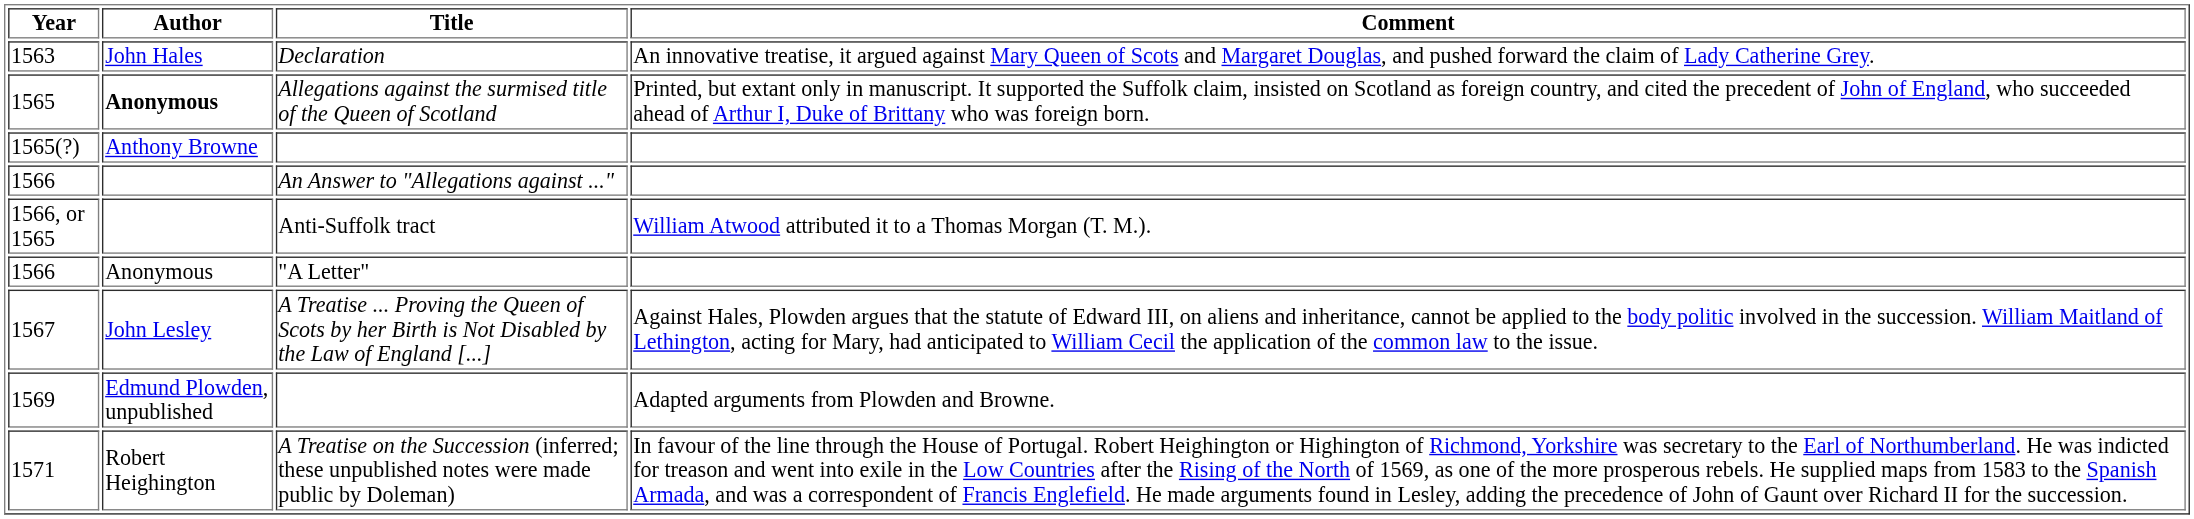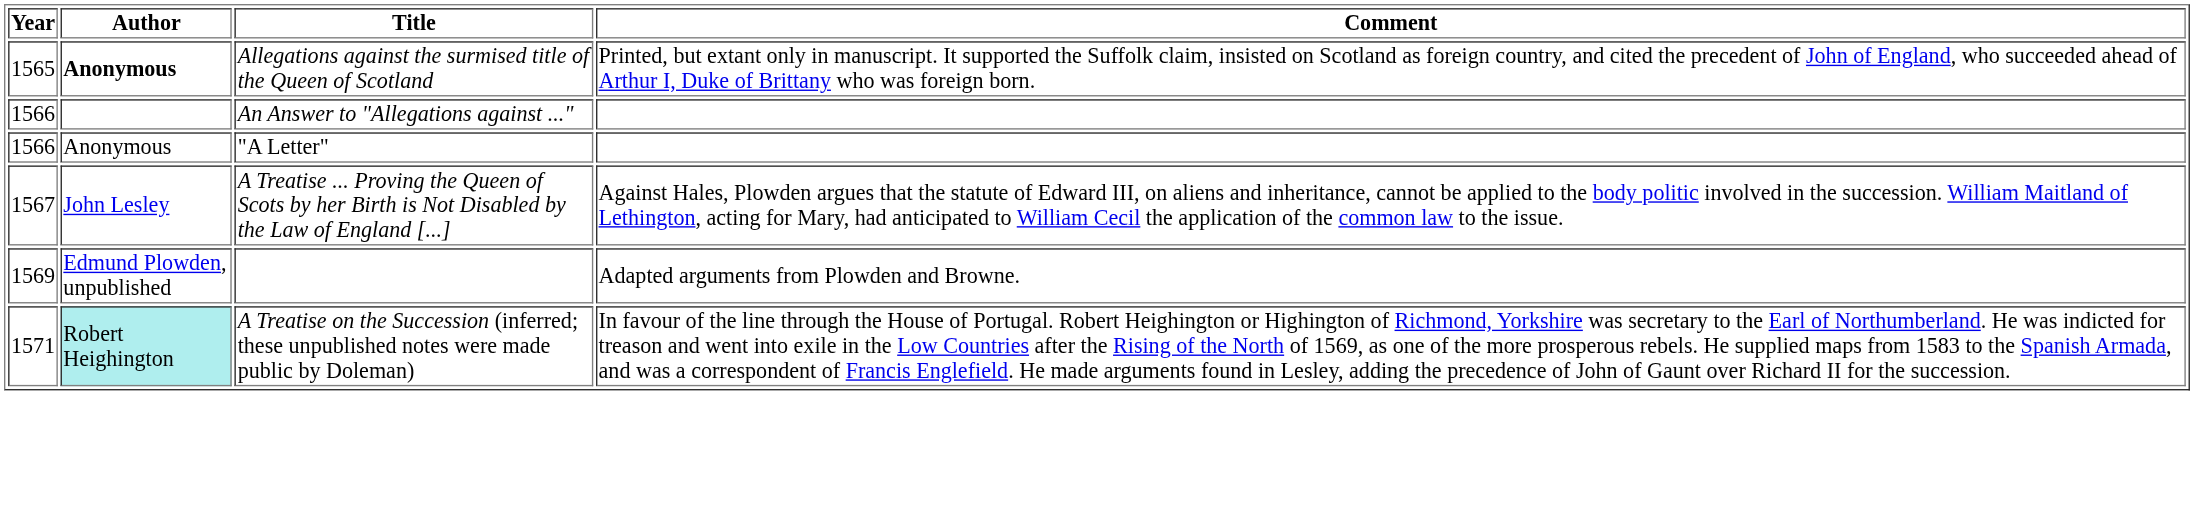 <table border=1>
 <tr>
 <th>Year</th>
 <th>Author</th>
 <th>Title</th>
 <th>Comment</th>
 </tr>
 <tr>
-<td>1563</td>
-<td><a href='#'>John Hales</a></td>
-<td><em>Declaration</em></td>
-<td>An innovative treatise, it argued against <a href='#'>Mary Queen of Scots</a> and <a href='#'>Margaret Douglas</a>, and pushed forward the claim of <a href='#'>Lady Catherine Grey</a>.</td>
-</tr>
-<tr>
 <td>1565</td>
 <td><strong>Anonymous</strong></td>
 <td><em>Allegations against the surmised title of the Queen of Scotland</em></td>
 <td>Printed, but extant only in manuscript. It supported the Suffolk claim, insisted on Scotland as foreign country, and cited the precedent of <a href='#'>John of England</a>, who succeeded ahead of <a href='#'>Arthur I, Duke of Brittany</a> who was foreign born.</td>
 </tr>
 <tr>
-<td>1565(?)</td>
-<td><a href='#'>Anthony Browne</a></td>
-<td></td>
-<td></td>
-</tr>
-<tr>
 <td>1566</td>
 <td></td>
 <td><em>An Answer to "Allegations against ..."</em></td>
 <td></td>
-</tr>
-<tr>
-<td>1566, or 1565</td>
-<td></td>
-<td>Anti-Suffolk tract</td>
-<td><a href='#'>William Atwood</a> attributed it to a Thomas Morgan (T. M.).</td>
 </tr>
 <tr>
 <td>1566</td>
 <td>Anonymous</td>
 <td>"A Letter"</td>
 <td></td>
 </tr>
 <tr>
 <td>1567</td>
 <td><a href='#'>John Lesley</a></td>
 <td><em>A Treatise ... Proving the Queen of Scots by her Birth is Not Disabled by the Law of England [...]</em></td>
 <td>Against Hales, Plowden argues that the statute of Edward III, on aliens and inheritance, cannot be applied to the <a href='#'>body politic</a> involved in the succession. <a href='#'>William Maitland of Lethington</a>, acting for Mary, had anticipated to <a href='#'>William Cecil</a> the application of the <a href='#'>common law</a> to the issue.</td>
 </tr>
 <tr>
 <td>1569</td>
 <td><a href='#'>Edmund Plowden</a>, unpublished</td>
 <td></td>
 <td>Adapted arguments from Plowden and Browne.</td>
 </tr>
 <tr>
 <td>1571</td>
-<td>Robert Heighington</td>
+<td style="background: paleturquoise;">Robert Heighington</td>
 <td><em>A Treatise on the Succession</em> (inferred; these unpublished notes were made public by Doleman)</td>
 <td>In favour of the line through the House of Portugal. Robert Heighington or Highington of <a href='#'>Richmond, Yorkshire</a> was secretary to the <a href='#'>Earl of Northumberland</a>. He was indicted for treason and went into exile in the <a href='#'>Low Countries</a> after the <a href='#'>Rising of the North</a> of 1569, as one of the more prosperous rebels. He supplied maps from 1583 to the <a href='#'>Spanish Armada</a>, and was a correspondent of <a href='#'>Francis Englefield</a>. He made arguments found in Lesley, adding the precedence of John of Gaunt over Richard II for the succession.</td>
 </tr>
 </table>
